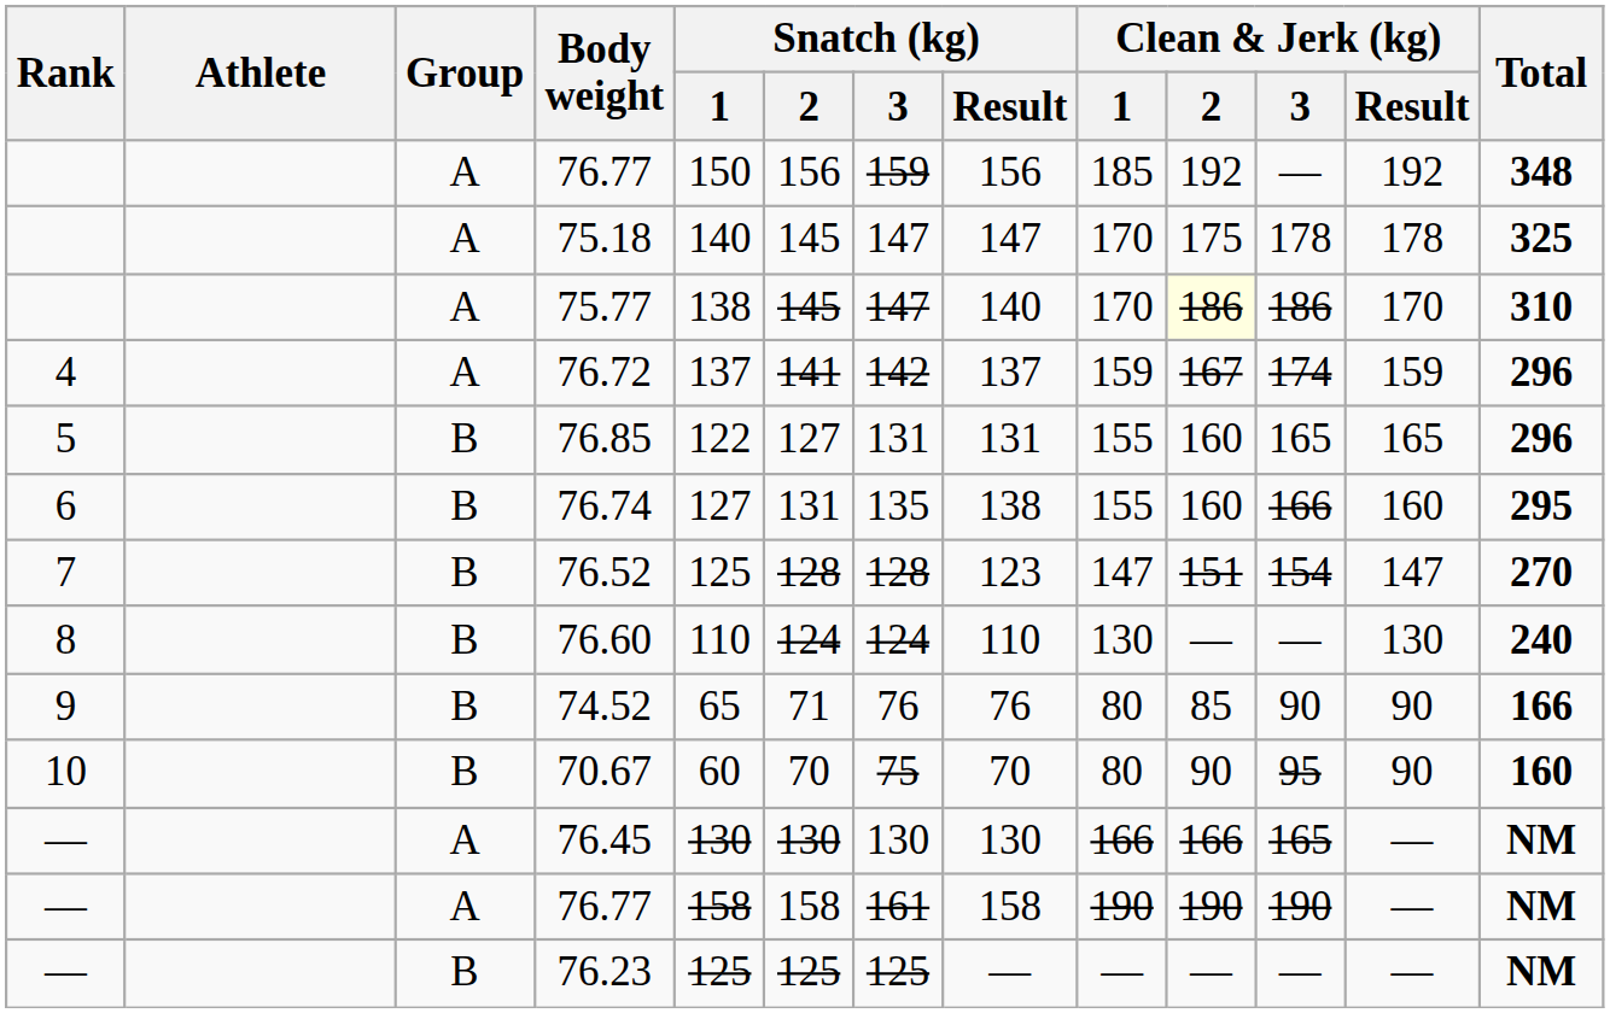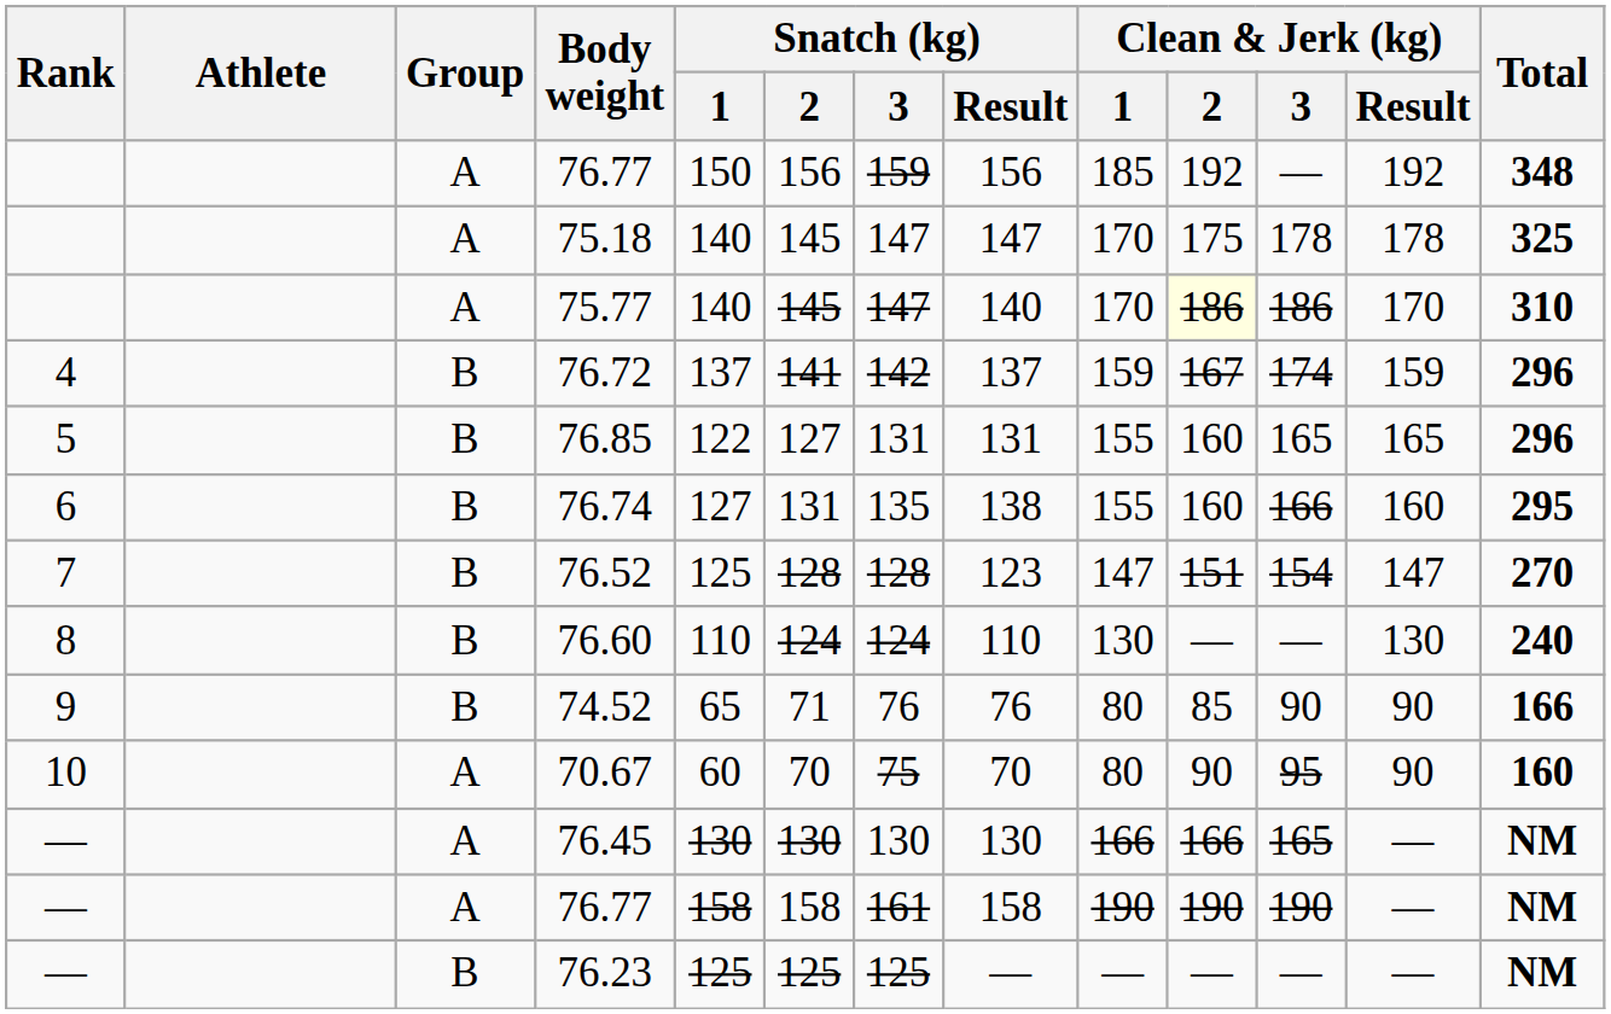 <table class = "wikitable" style="text-align:center;">
 <tr>
 <th rowspan=2 width=40>Rank</th>
 <th rowspan=2 width=250>Athlete</th>
 <th rowspan=2 width=40>Group</th>
 <th rowspan=2 width=50>Body weight</th>
 <th colspan=4>Snatch (kg)</th>
 <th colspan=4>Clean & Jerk (kg)</th>
 <th rowspan=2 width=55>Total</th>
 </tr>
 <tr>
 <th width=35>1</th>
 <th width=35>2</th>
 <th width=35>3</th>
 <th width=45>Result</th>
 <th width=35>1</th>
 <th width=35>2</th>
 <th width=35>3</th>
 <th width=45>Result</th>
 </tr>
 <tr>
 <td></td>
 <td align=left></td>
 <td>A</td>
 <td>76.77</td>
 <td>150</td>
 <td>156</td>
 <td><s>159</s></td>
 <td>156</td>
 <td>185</td>
 <td>192</td>
 <td>—</td>
 <td>192</td>
 <td><strong>348</strong></td>
 </tr>
 <tr>
 <td></td>
 <td align=left></td>
 <td>A</td>
 <td>75.18</td>
 <td>140</td>
 <td>145</td>
 <td>147</td>
 <td>147</td>
 <td>170</td>
 <td>175</td>
 <td>178</td>
 <td>178</td>
 <td><strong>325</strong></td>
 </tr>
 <tr>
 <td></td>
 <td align=left></td>
 <td>A</td>
 <td>75.77</td>
-<td>138</td>
+<td>140</td>
 <td><s>145</s></td>
 <td><s>147</s></td>
 <td>140</td>
 <td>170</td>
 <td style="background: lightyellow;"><s>186</s></td>
 <td><s>186</s></td>
 <td>170</td>
 <td><strong>310</strong></td>
 </tr>
 <tr>
 <td>4</td>
 <td align=left></td>
-<td>A</td>
+<td>B</td>
 <td>76.72</td>
 <td>137</td>
 <td><s>141</s></td>
 <td><s>142</s></td>
 <td>137</td>
 <td>159</td>
 <td><s>167</s></td>
 <td><s>174</s></td>
 <td>159</td>
 <td><strong>296</strong></td>
 </tr>
 <tr>
 <td>5</td>
 <td align=left></td>
 <td>B</td>
 <td>76.85</td>
 <td>122</td>
 <td>127</td>
 <td>131</td>
 <td>131</td>
 <td>155</td>
 <td>160</td>
 <td>165</td>
 <td>165</td>
 <td><strong>296</strong></td>
 </tr>
 <tr>
 <td>6</td>
 <td align=left></td>
 <td>B</td>
 <td>76.74</td>
 <td>127</td>
 <td>131</td>
 <td>135</td>
 <td>138</td>
 <td>155</td>
 <td>160</td>
 <td><s>166</s></td>
 <td>160</td>
 <td><strong>295</strong></td>
 </tr>
 <tr>
 <td>7</td>
 <td align=left></td>
 <td>B</td>
 <td>76.52</td>
 <td>125</td>
 <td><s>128</s></td>
 <td><s>128</s></td>
 <td>123</td>
 <td>147</td>
 <td><s>151</s></td>
 <td><s>154</s></td>
 <td>147</td>
 <td><strong>270</strong></td>
 </tr>
 <tr>
 <td>8</td>
 <td align=left></td>
 <td>B</td>
 <td>76.60</td>
 <td>110</td>
 <td><s>124</s></td>
 <td><s>124</s></td>
 <td>110</td>
 <td>130</td>
 <td>—</td>
 <td>—</td>
 <td>130</td>
 <td><strong>240</strong></td>
 </tr>
 <tr>
 <td>9</td>
 <td align=left></td>
 <td>B</td>
 <td>74.52</td>
 <td>65</td>
 <td>71</td>
 <td>76</td>
 <td>76</td>
 <td>80</td>
 <td>85</td>
 <td>90</td>
 <td>90</td>
 <td><strong>166</strong></td>
 </tr>
 <tr>
 <td>10</td>
 <td align=left></td>
-<td>B</td>
+<td>A</td>
 <td>70.67</td>
 <td>60</td>
 <td>70</td>
 <td><s>75</s></td>
 <td>70</td>
 <td>80</td>
 <td>90</td>
 <td><s>95</s></td>
 <td>90</td>
 <td><strong>160</strong></td>
 </tr>
 <tr>
 <td>—</td>
 <td align=left></td>
 <td>A</td>
 <td>76.45</td>
 <td><s>130</s></td>
 <td><s>130</s></td>
 <td>130</td>
 <td>130</td>
 <td><s>166</s></td>
 <td><s>166</s></td>
 <td><s>165</s></td>
 <td>—</td>
 <td><strong>NM</strong></td>
 </tr>
 <tr>
 <td>—</td>
 <td align=left></td>
 <td>A</td>
 <td>76.77</td>
 <td><s>158</s></td>
 <td>158</td>
 <td><s>161</s></td>
 <td>158</td>
 <td><s>190</s></td>
 <td><s>190</s></td>
 <td><s>190</s></td>
 <td>—</td>
 <td><strong>NM</strong></td>
 </tr>
 <tr>
 <td>—</td>
 <td align=left></td>
 <td>B</td>
 <td>76.23</td>
 <td><s>125</s></td>
 <td><s>125</s></td>
 <td><s>125</s></td>
 <td>—</td>
 <td>—</td>
 <td>—</td>
 <td>—</td>
 <td>—</td>
 <td><strong>NM</strong></td>
 </tr>
 </table>
